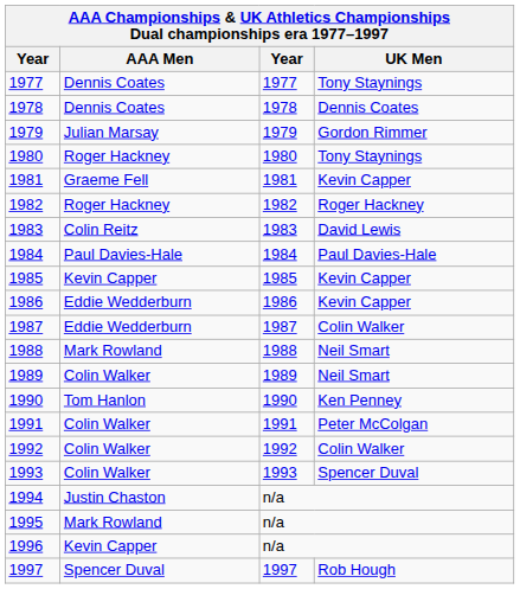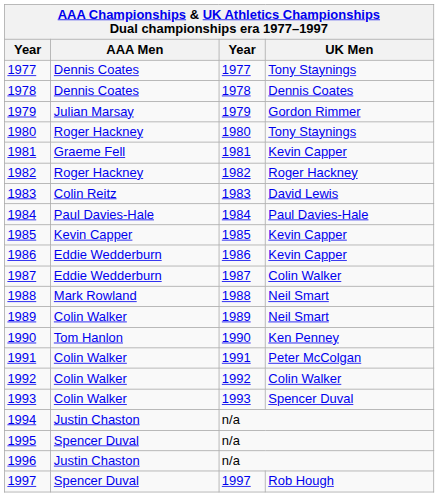 <table class="wikitable">
 <tr>
 <th colspan="7"><a href='#'>AAA Championships</a> & <a href='#'>UK Athletics Championships</a><br>Dual championships era 1977–1997</th>
 </tr>
 <tr>
 <th width=50>Year</th>
 <th width=200>AAA Men</th>
 <th width=50>Year</th>
 <th width=200>UK Men</th>
 </tr>
 <tr>
 <td><a href='#'>1977</a></td>
 <td><a href='#'>Dennis Coates</a></td>
 <td><a href='#'>1977</a></td>
 <td><a href='#'>Tony Staynings</a></td>
 </tr>
 <tr>
 <td><a href='#'>1978</a></td>
 <td><a href='#'>Dennis Coates</a></td>
 <td><a href='#'>1978</a></td>
 <td><a href='#'>Dennis Coates</a></td>
 </tr>
 <tr>
 <td><a href='#'>1979</a></td>
 <td><a href='#'>Julian Marsay</a></td>
 <td><a href='#'>1979</a></td>
 <td><a href='#'>Gordon Rimmer</a></td>
 </tr>
 <tr>
 <td><a href='#'>1980</a></td>
 <td><a href='#'>Roger Hackney</a></td>
 <td><a href='#'>1980</a></td>
 <td><a href='#'>Tony Staynings</a></td>
 </tr>
 <tr>
 <td><a href='#'>1981</a></td>
 <td><a href='#'>Graeme Fell</a></td>
 <td><a href='#'>1981</a></td>
 <td><a href='#'>Kevin Capper</a></td>
 </tr>
 <tr>
 <td><a href='#'>1982</a></td>
 <td><a href='#'>Roger Hackney</a></td>
 <td><a href='#'>1982</a></td>
 <td><a href='#'>Roger Hackney</a></td>
 </tr>
 <tr>
 <td><a href='#'>1983</a></td>
 <td><a href='#'>Colin Reitz</a></td>
 <td><a href='#'>1983</a></td>
 <td><a href='#'>David Lewis</a></td>
 </tr>
 <tr>
 <td><a href='#'>1984</a></td>
 <td><a href='#'>Paul Davies-Hale</a></td>
 <td><a href='#'>1984</a></td>
 <td><a href='#'>Paul Davies-Hale</a></td>
 </tr>
 <tr>
 <td><a href='#'>1985</a></td>
 <td><a href='#'>Kevin Capper</a></td>
 <td><a href='#'>1985</a></td>
 <td><a href='#'>Kevin Capper</a></td>
 </tr>
 <tr>
 <td><a href='#'>1986</a></td>
 <td><a href='#'>Eddie Wedderburn</a></td>
 <td><a href='#'>1986</a></td>
 <td><a href='#'>Kevin Capper</a></td>
 </tr>
 <tr>
 <td><a href='#'>1987</a></td>
 <td><a href='#'>Eddie Wedderburn</a></td>
 <td><a href='#'>1987</a></td>
 <td><a href='#'>Colin Walker</a></td>
 </tr>
 <tr>
 <td><a href='#'>1988</a></td>
 <td><a href='#'>Mark Rowland</a></td>
 <td><a href='#'>1988</a></td>
 <td><a href='#'>Neil Smart</a></td>
 </tr>
 <tr>
 <td><a href='#'>1989</a></td>
 <td><a href='#'>Colin Walker</a></td>
 <td><a href='#'>1989</a></td>
 <td><a href='#'>Neil Smart</a></td>
 </tr>
 <tr>
 <td><a href='#'>1990</a></td>
 <td><a href='#'>Tom Hanlon</a></td>
 <td><a href='#'>1990</a></td>
 <td><a href='#'>Ken Penney</a></td>
 </tr>
 <tr>
 <td><a href='#'>1991</a></td>
 <td><a href='#'>Colin Walker</a></td>
 <td><a href='#'>1991</a></td>
 <td><a href='#'>Peter McColgan</a></td>
 </tr>
 <tr>
 <td><a href='#'>1992</a></td>
 <td><a href='#'>Colin Walker</a></td>
 <td><a href='#'>1992</a></td>
 <td><a href='#'>Colin Walker</a></td>
 </tr>
 <tr>
 <td><a href='#'>1993</a></td>
 <td><a href='#'>Colin Walker</a></td>
 <td><a href='#'>1993</a></td>
 <td><a href='#'>Spencer Duval</a></td>
 </tr>
 <tr>
 <td><a href='#'>1994</a></td>
 <td><a href='#'>Justin Chaston</a></td>
 <td colspan=3>n/a</td>
 </tr>
 <tr>
 <td><a href='#'>1995</a></td>
-<td><a href='#'>Mark Rowland</a></td>
+<td><a href='#'>Spencer Duval</a></td>
 <td colspan=3>n/a</td>
 </tr>
 <tr>
 <td><a href='#'>1996</a></td>
-<td><a href='#'>Kevin Capper</a></td>
+<td><a href='#'>Justin Chaston</a></td>
 <td colspan=3>n/a</td>
 </tr>
 <tr>
 <td><a href='#'>1997</a></td>
 <td><a href='#'>Spencer Duval</a></td>
 <td><a href='#'>1997</a></td>
 <td><a href='#'>Rob Hough</a></td>
 </tr>
 </table>
